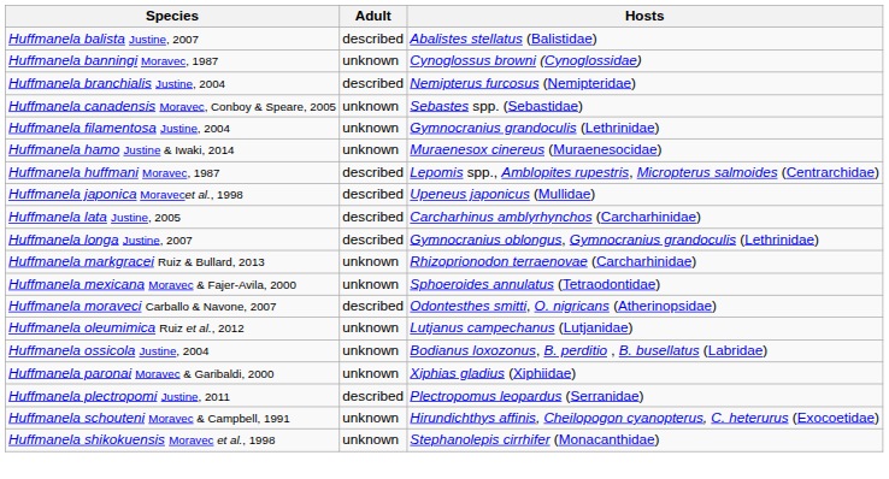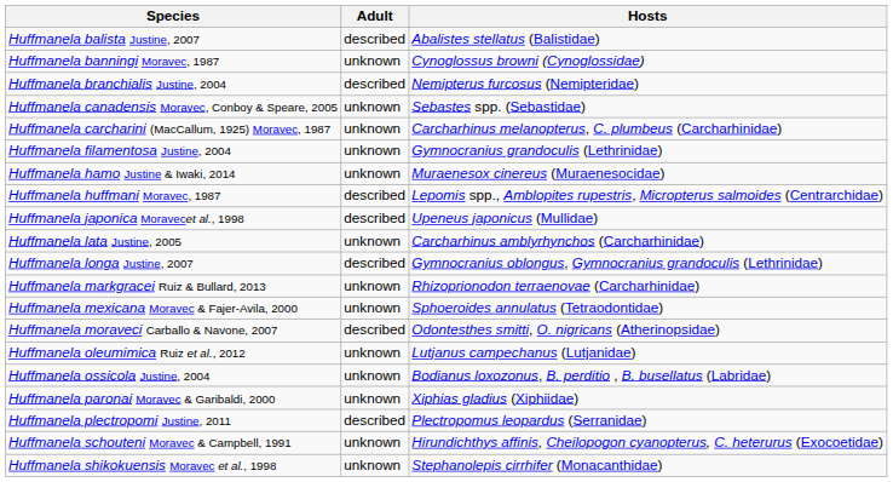 <table class="wikitable">
 <tr>
 <th>Species</th>
 <th>Adult</th>
 <th>Hosts</th>
 </tr>
 <tr>
 <td><em><a href='#'>Huffmanela balista</a></em> <small><a href='#'>Justine</a>, 2007</small> </td>
 <td>described</td>
 <td><em><a href='#'>Abalistes stellatus</a></em> (<a href='#'>Balistidae</a>)</td>
 </tr>
 <tr>
 <td><em><a href='#'>Huffmanela banningi</a></em><small> <a href='#'>Moravec</a>, 1987</small> </td>
 <td>unknown</td>
 <td><em><a href='#'>Cynoglossus browni</a> (<a href='#'>Cynoglossidae</a>)</em></td>
 </tr>
 <tr>
 <td><em><a href='#'>Huffmanela branchialis</a></em> <small><a href='#'>Justine</a>, 2004</small> </td>
 <td>described</td>
 <td><em><a href='#'>Nemipterus furcosus</a></em> (<a href='#'>Nemipteridae</a>)</td>
 </tr>
 <tr>
 <td><em><a href='#'>Huffmanela canadensis</a></em> <small><a href='#'>Moravec</a>, Conboy & Speare, 2005</small> </td>
 <td>unknown</td>
 <td><em><a href='#'>Sebastes</a></em> spp. (<a href='#'>Sebastidae</a>)</td>
 </tr>
 <tr>
+<td><em><a href='#'>Huffmanela carcharini</a></em> <small>(MacCallum, 1925) <a href='#'>Moravec</a>, 1987</small> </td>
+<td>unknown</td>
+<td><em> <a href='#'>Carcharhinus melanopterus</a></em>, <em><a href='#'>C. plumbeus</a></em> (<a href='#'>Carcharhinidae</a>)</td>
+</tr>
+<tr>
 <td><em><a href='#'>Huffmanela filamentosa</a></em> <small><a href='#'>Justine</a>, 2004 </small></td>
 <td>unknown</td>
 <td><em><a href='#'>Gymnocranius grandoculis</a></em> (<a href='#'>Lethrinidae</a>)</td>
 </tr>
 <tr>
 <td><em><a href='#'>Huffmanela hamo</a></em> <small><a href='#'>Justine</a> & Iwaki, 2014</small></td>
 <td>unknown</td>
 <td><em><a href='#'>Muraenesox cinereus</a></em> (<a href='#'>Muraenesocidae</a>)</td>
 </tr>
 <tr>
 <td><em><a href='#'>Huffmanela huffmani</a></em> <small><a href='#'>Moravec</a>, 1987</small></td>
 <td>described </td>
 <td><em><a href='#'>Lepomis</a></em> spp., <em><a href='#'>Amblopites rupestris</a></em>, <em><a href='#'>Micropterus salmoides</a></em> (<a href='#'>Centrarchidae</a>)</td>
 </tr>
 <tr>
 <td><em><a href='#'>Huffmanela japonica</a></em><small> <a href='#'>Moravec</a><em>et al.</em>, 1998</small> </td>
 <td>described </td>
 <td><em><a href='#'>Upeneus japonicus</a></em> (<a href='#'>Mullidae</a>)</td>
 </tr>
 <tr>
 <td><em><a href='#'>Huffmanela lata</a></em> <small><a href='#'>Justine</a>, 2005</small> </td>
-<td>described</td>
+<td>unknown</td>
 <td><em><a href='#'>Carcharhinus amblyrhynchos</a></em> (<a href='#'>Carcharhinidae</a>)</td>
 </tr>
 <tr>
 <td><em><a href='#'>Huffmanela longa</a></em> <small><a href='#'>Justine</a>, 2007</small> </td>
 <td>described</td>
 <td><em><a href='#'>Gymnocranius oblongus</a></em>, <em><a href='#'>Gymnocranius grandoculis</a></em> (<a href='#'>Lethrinidae</a>)</td>
 </tr>
 <tr>
 <td><em><a href='#'>Huffmanela markgracei</a></em> <small>Ruiz & Bullard, 2013</small> </td>
 <td>unknown</td>
 <td><em><a href='#'>Rhizoprionodon terraenovae</a></em> (<a href='#'>Carcharhinidae</a>)</td>
 </tr>
 <tr>
 <td><em><a href='#'>Huffmanela mexicana</a></em> <small><a href='#'>Moravec</a> & Fajer-Avila, 2000</small> </td>
 <td>unknown</td>
 <td><em><a href='#'>Sphoeroides annulatus</a></em> (<a href='#'>Tetraodontidae</a>)</td>
 </tr>
 <tr>
 <td><em><a href='#'>Huffmanela moraveci</a></em> <small>Carballo & Navone, 2007</small> </td>
 <td>described</td>
 <td><em><a href='#'>Odontesthes smitti</a></em>, <em><a href='#'>O. nigricans</a></em> (<a href='#'>Atherinopsidae</a>)</td>
 </tr>
 <tr>
 <td><em><a href='#'>Huffmanela oleumimica</a></em> <small>Ruiz <em>et al.</em>, 2012</small> </td>
 <td>unknown</td>
 <td><em><a href='#'>Lutjanus campechanus</a></em> (<a href='#'>Lutjanidae</a>)</td>
 </tr>
 <tr>
 <td><em><a href='#'>Huffmanela ossicola</a></em> <small><a href='#'>Justine</a>, 2004</small> </td>
 <td>unknown</td>
 <td><em><a href='#'>Bodianus loxozonus</a></em>, <em><a href='#'>B. perditio</a></em> , <em><a href='#'>B. busellatus</a></em> (<a href='#'>Labridae</a>)</td>
 </tr>
 <tr>
 <td><em><a href='#'>Huffmanela paronai</a></em> <small><a href='#'>Moravec</a> & Garibaldi, 2000</small> </td>
 <td>unknown</td>
 <td><em><a href='#'>Xiphias gladius</a></em> (<a href='#'>Xiphiidae</a>)</td>
 </tr>
 <tr>
 <td><em><a href='#'>Huffmanela plectropomi</a></em> <small><a href='#'>Justine</a>, 2011</small>  </td>
 <td>described</td>
 <td><em><a href='#'>Plectropomus leopardus</a></em> (<a href='#'>Serranidae</a>)</td>
 </tr>
 <tr>
 <td><em><a href='#'>Huffmanela schouteni</a></em> <small><a href='#'>Moravec</a> & Campbell, 1991</small> </td>
 <td>unknown</td>
 <td><em><a href='#'>Hirundichthys affinis</a>, <a href='#'>Cheilopogon cyanopterus</a>, <a href='#'>C. heterurus</a></em> (<a href='#'>Exocoetidae</a>)</td>
 </tr>
 <tr>
 <td><em><a href='#'>Huffmanela shikokuensis</a></em> <small><a href='#'>Moravec</a> <em>et al.</em>, 1998</small> </td>
 <td>unknown</td>
 <td><em><a href='#'>Stephanolepis cirrhifer</a></em> (<a href='#'>Monacanthidae</a>)</td>
 </tr>
 </table>
